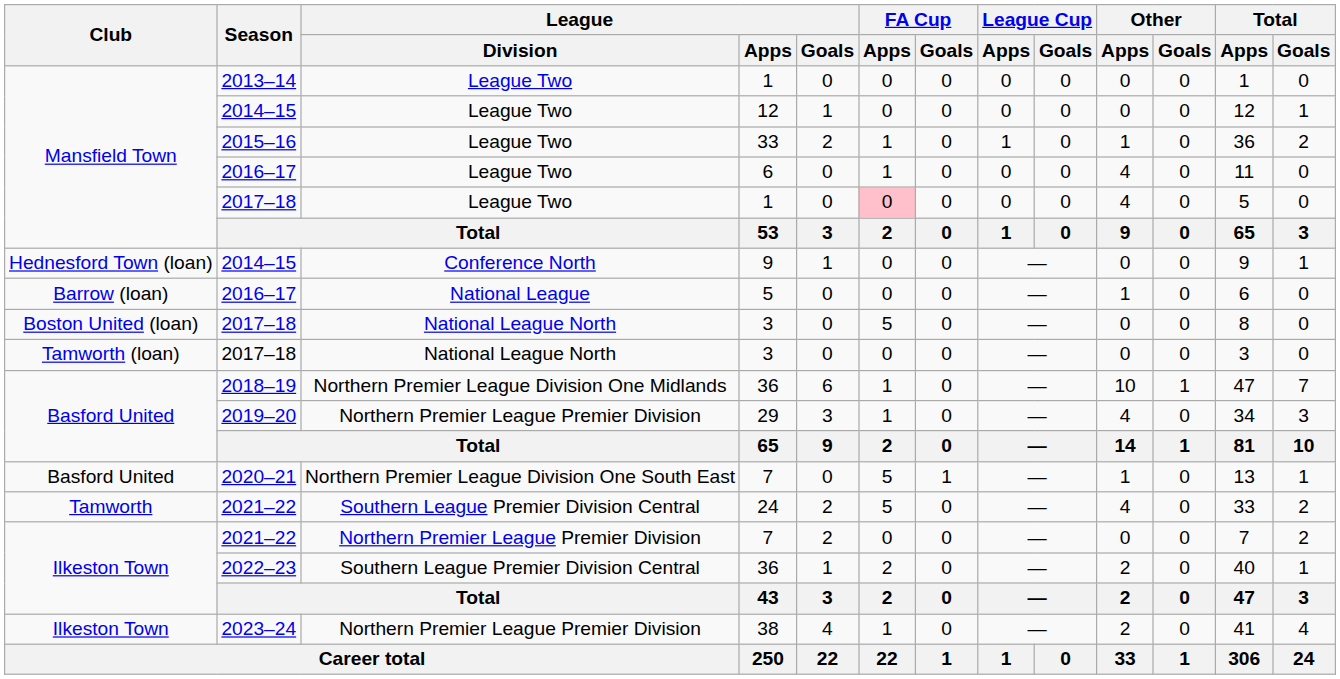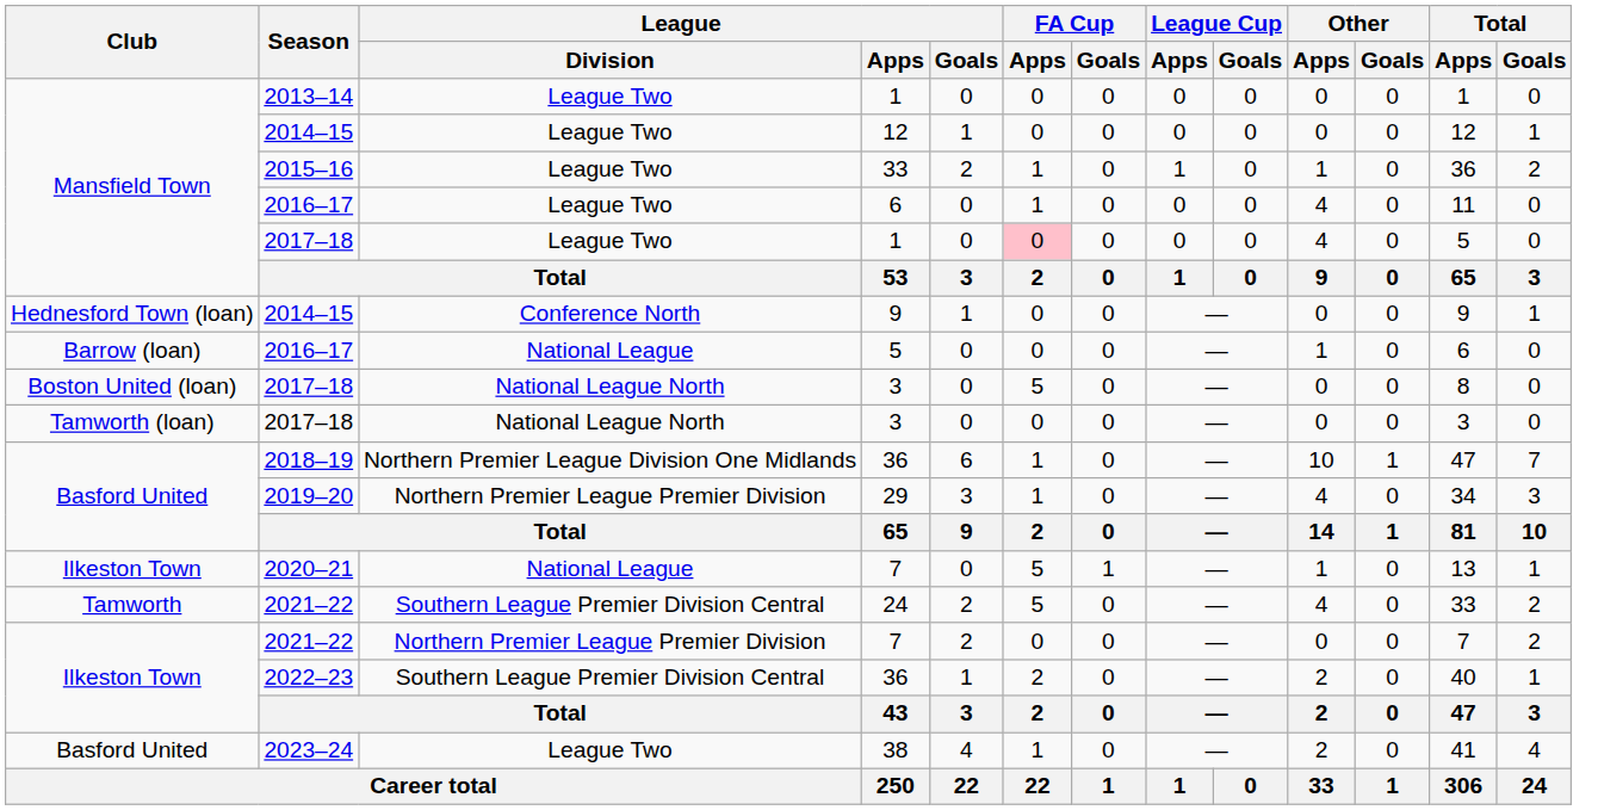 <table class="wikitable" style="text-align:center">
 <tr>
 <th rowspan="2">Club</th>
 <th rowspan="2">Season</th>
 <th colspan="3">League</th>
 <th colspan="2"><a href='#'>FA Cup</a></th>
 <th colspan="2"><a href='#'>League Cup</a></th>
 <th colspan="2">Other</th>
 <th colspan="2">Total</th>
 </tr>
 <tr>
 <th>Division</th>
 <th>Apps</th>
 <th>Goals</th>
 <th>Apps</th>
 <th>Goals</th>
 <th>Apps</th>
 <th>Goals</th>
 <th>Apps</th>
 <th>Goals</th>
 <th>Apps</th>
 <th>Goals</th>
 </tr>
 <tr>
 <td rowspan="6"><a href='#'>Mansfield Town</a></td>
 <td><a href='#'>2013–14</a></td>
 <td><a href='#'>League Two</a></td>
 <td>1</td>
 <td>0</td>
 <td>0</td>
 <td>0</td>
 <td>0</td>
 <td>0</td>
 <td>0</td>
 <td>0</td>
 <td>1</td>
 <td>0</td>
 </tr>
 <tr>
 <td><a href='#'>2014–15</a></td>
 <td>League Two</td>
 <td>12</td>
 <td>1</td>
 <td>0</td>
 <td>0</td>
 <td>0</td>
 <td>0</td>
 <td>0</td>
 <td>0</td>
 <td>12</td>
 <td>1</td>
 </tr>
 <tr>
 <td><a href='#'>2015–16</a></td>
 <td>League Two</td>
 <td>33</td>
 <td>2</td>
 <td>1</td>
 <td>0</td>
 <td>1</td>
 <td>0</td>
 <td>1</td>
 <td>0</td>
 <td>36</td>
 <td>2</td>
 </tr>
 <tr>
 <td><a href='#'>2016–17</a></td>
 <td>League Two</td>
 <td>6</td>
 <td>0</td>
 <td>1</td>
 <td>0</td>
 <td>0</td>
 <td>0</td>
 <td>4</td>
 <td>0</td>
 <td>11</td>
 <td>0</td>
 </tr>
 <tr>
 <td><a href='#'>2017–18</a></td>
 <td>League Two</td>
 <td>1</td>
 <td>0</td>
 <td style="background: pink;">0</td>
 <td>0</td>
 <td>0</td>
 <td>0</td>
 <td>4</td>
 <td>0</td>
 <td>5</td>
 <td>0</td>
 </tr>
 <tr>
 <th colspan="2">Total</th>
 <th>53</th>
 <th>3</th>
 <th>2</th>
 <th>0</th>
 <th>1</th>
 <th>0</th>
 <th>9</th>
 <th>0</th>
 <th>65</th>
 <th>3</th>
 </tr>
 <tr>
 <td><a href='#'>Hednesford Town</a> (loan)</td>
 <td><a href='#'>2014–15</a></td>
 <td><a href='#'>Conference North</a></td>
 <td>9</td>
 <td>1</td>
 <td>0</td>
 <td>0</td>
 <td colspan="2">—</td>
 <td>0</td>
 <td>0</td>
 <td>9</td>
 <td>1</td>
 </tr>
 <tr>
 <td><a href='#'>Barrow</a> (loan)</td>
 <td><a href='#'>2016–17</a></td>
 <td><a href='#'>National League</a></td>
 <td>5</td>
 <td>0</td>
 <td>0</td>
 <td>0</td>
 <td colspan="2">—</td>
 <td>1</td>
 <td>0</td>
 <td>6</td>
 <td>0</td>
 </tr>
 <tr>
 <td><a href='#'>Boston United</a> (loan)</td>
 <td><a href='#'>2017–18</a></td>
 <td><a href='#'>National League North</a></td>
 <td>3</td>
 <td>0</td>
 <td>5</td>
 <td>0</td>
 <td colspan="2">—</td>
 <td>0</td>
 <td>0</td>
 <td>8</td>
 <td>0</td>
 </tr>
 <tr>
 <td><a href='#'>Tamworth</a> (loan)</td>
 <td>2017–18</td>
 <td>National League North</td>
 <td>3</td>
 <td>0</td>
 <td>0</td>
 <td>0</td>
 <td colspan="2">—</td>
 <td>0</td>
 <td>0</td>
 <td>3</td>
 <td>0</td>
 </tr>
 <tr>
 <td rowspan="3"><a href='#'>Basford United</a></td>
 <td><a href='#'>2018–19</a></td>
 <td>Northern Premier League Division One Midlands</td>
 <td>36</td>
 <td>6</td>
 <td>1</td>
 <td>0</td>
 <td colspan="2">—</td>
 <td>10</td>
 <td>1</td>
 <td>47</td>
 <td>7</td>
 </tr>
 <tr>
 <td><a href='#'>2019–20</a></td>
 <td>Northern Premier League Premier Division</td>
 <td>29</td>
 <td>3</td>
 <td>1</td>
 <td>0</td>
 <td colspan="2">—</td>
 <td>4</td>
 <td>0</td>
 <td>34</td>
 <td>3</td>
 </tr>
 <tr>
 <th colspan="2">Total</th>
 <th>65</th>
 <th>9</th>
 <th>2</th>
 <th>0</th>
 <th colspan="2">—</th>
 <th>14</th>
 <th>1</th>
 <th>81</th>
 <th>10</th>
 </tr>
 <tr>
-<td>Basford United</td>
+<td><a href='#'>Ilkeston Town</a></td>
 <td><a href='#'>2020–21</a></td>
-<td>Northern Premier League Division One South East</td>
+<td><a href='#'>National League</a></td>
 <td>7</td>
 <td>0</td>
 <td>5</td>
 <td>1</td>
 <td colspan="2">—</td>
 <td>1</td>
 <td>0</td>
 <td>13</td>
 <td>1</td>
 </tr>
 <tr>
 <td><a href='#'>Tamworth</a></td>
 <td><a href='#'>2021–22</a></td>
 <td><a href='#'>Southern League</a> Premier Division Central</td>
 <td>24</td>
 <td>2</td>
 <td>5</td>
 <td>0</td>
 <td colspan="2">—</td>
 <td>4</td>
 <td>0</td>
 <td>33</td>
 <td>2</td>
 </tr>
 <tr>
 <td rowspan="3"><a href='#'>Ilkeston Town</a></td>
 <td><a href='#'>2021–22</a></td>
 <td><a href='#'>Northern Premier League</a> Premier Division</td>
 <td>7</td>
 <td>2</td>
 <td>0</td>
 <td>0</td>
 <td colspan="2">—</td>
 <td>0</td>
 <td>0</td>
 <td>7</td>
 <td>2</td>
 </tr>
 <tr>
 <td><a href='#'>2022–23</a></td>
 <td>Southern League Premier Division Central</td>
 <td>36</td>
 <td>1</td>
 <td>2</td>
 <td>0</td>
 <td colspan="2">—</td>
 <td>2</td>
 <td>0</td>
 <td>40</td>
 <td>1</td>
 </tr>
 <tr>
 <th colspan="2">Total</th>
 <th>43</th>
 <th>3</th>
 <th>2</th>
 <th>0</th>
 <th colspan="2">—</th>
 <th>2</th>
 <th>0</th>
 <th>47</th>
 <th>3</th>
 </tr>
 <tr>
-<td><a href='#'>Ilkeston Town</a></td>
+<td>Basford United</td>
 <td><a href='#'>2023–24</a></td>
-<td>Northern Premier League Premier Division</td>
+<td>League Two</td>
 <td>38</td>
 <td>4</td>
 <td>1</td>
 <td>0</td>
 <td colspan="2">—</td>
 <td>2</td>
 <td>0</td>
 <td>41</td>
 <td>4</td>
 </tr>
 <tr>
 <th colspan="3">Career total</th>
 <th>250</th>
 <th>22</th>
 <th>22</th>
 <th>1</th>
 <th>1</th>
 <th>0</th>
 <th>33</th>
 <th>1</th>
 <th>306</th>
 <th>24</th>
 </tr>
 </table>
